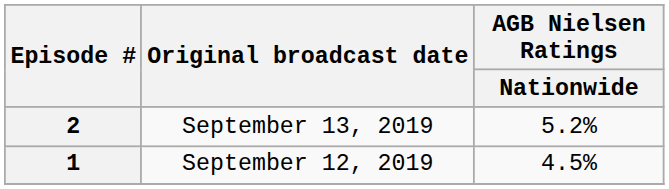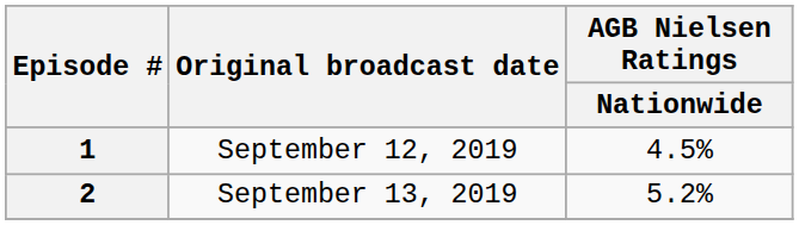 <table class="wikitable" style="text-align:center">
 <tr>
 <th rowspan="2">Episode #</th>
 <th rowspan="2">Original broadcast date</th>
 <th>AGB Nielsen Ratings</th>
 </tr>
 <tr>
 <th width="100">Nationwide</th>
 </tr>
 <tr>
+<th>1</th>
+<td>September 12, 2019</td>
+<td>4.5%</td>
+</tr>
+<tr>
 <th>2</th>
 <td>September 13, 2019</td>
 <td>5.2%</td>
 </tr>
 <tr>
-<th>1</th>
-<td>September 12, 2019</td>
-<td>4.5%</td>
-</tr>
-<tr>
 </tr>
 </table>
